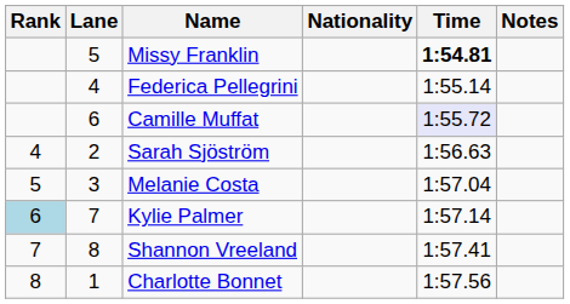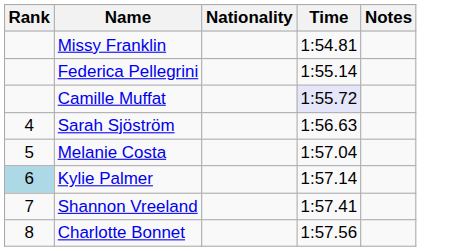 <table class="wikitable sortable" style="text-align:center">
 <tr>
 <th>Rank</th>
-<th>Lane</th>
 <th>Name</th>
 <th>Nationality</th>
 <th>Time</th>
 <th>Notes</th>
 </tr>
 <tr>
 <td></td>
-<td>5</td>
 <td align=left><a href='#'>Missy Franklin</a></td>
 <td align=left></td>
-<td><strong>1:54.81</strong></td>
+<td>1:54.81</td>
 <td></td>
 </tr>
 <tr>
 <td></td>
-<td>4</td>
 <td align=left><a href='#'>Federica Pellegrini</a></td>
 <td align=left></td>
 <td>1:55.14</td>
 <td></td>
 </tr>
 <tr>
 <td></td>
-<td>6</td>
 <td align=left><a href='#'>Camille Muffat</a></td>
 <td align=left></td>
 <td style="background: lavender;">1:55.72</td>
 <td></td>
 </tr>
 <tr>
 <td>4</td>
-<td>2</td>
 <td align=left><a href='#'>Sarah Sjöström</a></td>
 <td align=left></td>
 <td>1:56.63</td>
 <td></td>
 </tr>
 <tr>
 <td>5</td>
-<td>3</td>
 <td align=left><a href='#'>Melanie Costa</a></td>
 <td align=left></td>
 <td>1:57.04</td>
 <td></td>
 </tr>
 <tr>
 <td style="background: lightblue;">6</td>
-<td>7</td>
 <td align=left><a href='#'>Kylie Palmer</a></td>
 <td align=left></td>
 <td>1:57.14</td>
 <td></td>
 </tr>
 <tr>
 <td>7</td>
-<td>8</td>
 <td align=left><a href='#'>Shannon Vreeland</a></td>
 <td align=left></td>
 <td>1:57.41</td>
 <td></td>
 </tr>
 <tr>
 <td>8</td>
-<td>1</td>
 <td align=left><a href='#'>Charlotte Bonnet</a></td>
 <td align=left></td>
 <td>1:57.56</td>
 <td></td>
 </tr>
 </table>
